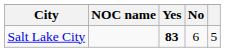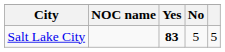 <table class="wikitable">
 <tr>
 </tr>
 <tr>
 <th>City</th>
 <th>NOC name</th>
 <th>Yes</th>
 <th>No</th>
 <th></th>
 </tr>
 <tr>
 <td><a href='#'>Salt Lake City</a></td>
 <td></td>
 <td style="text-align:center;"><strong>83</strong></td>
-<td style="text-align:center;">6</td>
+<td style="text-align:center;">5</td>
 <td style="text-align:center;">5</td>
 </tr>
 </table>
